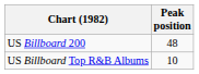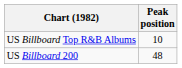 <table class="wikitable">
 <tr>
 <th>Chart (1982)</th>
 <th>Peak<br>position</th>
 </tr>
 <tr>
+<td>US <em>Billboard</em> <a href='#'>Top R&B Albums</a></td>
+<td align="center">10</td>
+</tr>
+<tr>
 <td>US <a href='#'><em>Billboard</em> 200</a></td>
 <td align="center">48</td>
 </tr>
-<tr>
-<td>US <em>Billboard</em> <a href='#'>Top R&B Albums</a></td>
-<td align="center">10</td>
-</tr>
 </table>
